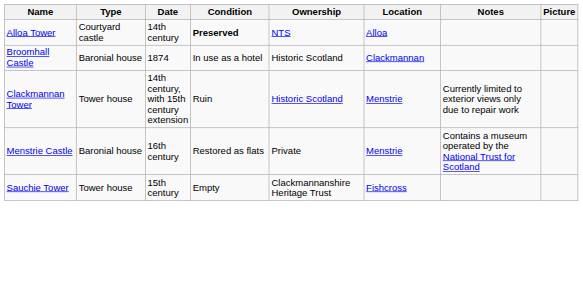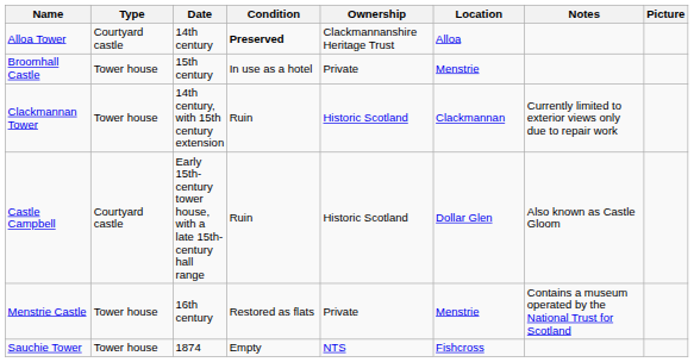 <table class="wikitable sortable" style="font-size:90%">
 <tr>
 <th style="width:13%;">Name</th>
 <th style="width:13%;">Type</th>
 <th style="width:6%;">Date</th>
 <th style="width:15%;">Condition</th>
 <th style="width:17%;">Ownership</th>
 <th style="width:14%;">Location</th>
 <th style="width:20%;">Notes</th>
 <th style="width:20%;">Picture</th>
 </tr>
 <tr>
 <td><a href='#'>Alloa Tower</a></td>
 <td>Courtyard castle</td>
 <td>14th century</td>
 <td><strong>Preserved</strong></td>
-<td><a href='#'>NTS</a></td>
+<td>Clackmannanshire Heritage Trust</td>
 <td><a href='#'>Alloa</a><br></td>
 <td></td>
 <td></td>
 </tr>
 <tr>
 <td><a href='#'>Broomhall Castle</a></td>
-<td>Baronial house</td>
-<td>1874</td>
+<td>Tower house</td>
+<td>15th century</td>
 <td>In use as a hotel</td>
-<td>Historic Scotland</td>
-<td><a href='#'>Clackmannan</a><br></td>
+<td>Private</td>
+<td><a href='#'>Menstrie</a><br> </td>
 <td></td>
 <td></td>
 </tr>
 <tr>
 <td><a href='#'>Clackmannan Tower</a></td>
 <td>Tower house</td>
 <td>14th century, with 15th century extension</td>
 <td>Ruin</td>
 <td><a href='#'>Historic Scotland</a></td>
-<td><a href='#'>Menstrie</a><br> </td>
+<td><a href='#'>Clackmannan</a><br></td>
 <td>Currently limited to exterior views only due to repair work</td>
 <td></td>
 </tr>
 <tr>
+<td><a href='#'>Castle Campbell</a></td>
+<td>Courtyard castle</td>
+<td>Early 15th-century tower house, with a late 15th-century hall range</td>
+<td>Ruin</td>
+<td>Historic Scotland</td>
+<td><a href='#'>Dollar Glen</a><br></td>
+<td>Also known as Castle Gloom</td>
+<td></td>
+</tr>
+<tr>
 <td><a href='#'>Menstrie Castle</a></td>
-<td>Baronial house</td>
+<td>Tower house</td>
 <td>16th century</td>
 <td>Restored as flats</td>
 <td>Private</td>
 <td><a href='#'>Menstrie</a><br></td>
 <td>Contains a museum operated by the <a href='#'>National Trust for Scotland</a></td>
 <td></td>
 </tr>
 <tr>
 <td><a href='#'>Sauchie Tower</a></td>
 <td>Tower house</td>
-<td>15th century</td>
+<td>1874</td>
 <td>Empty</td>
-<td>Clackmannanshire Heritage Trust</td>
+<td><a href='#'>NTS</a></td>
 <td><a href='#'>Fishcross</a><br></td>
 <td></td>
 <td></td>
 </tr>
 </table>
